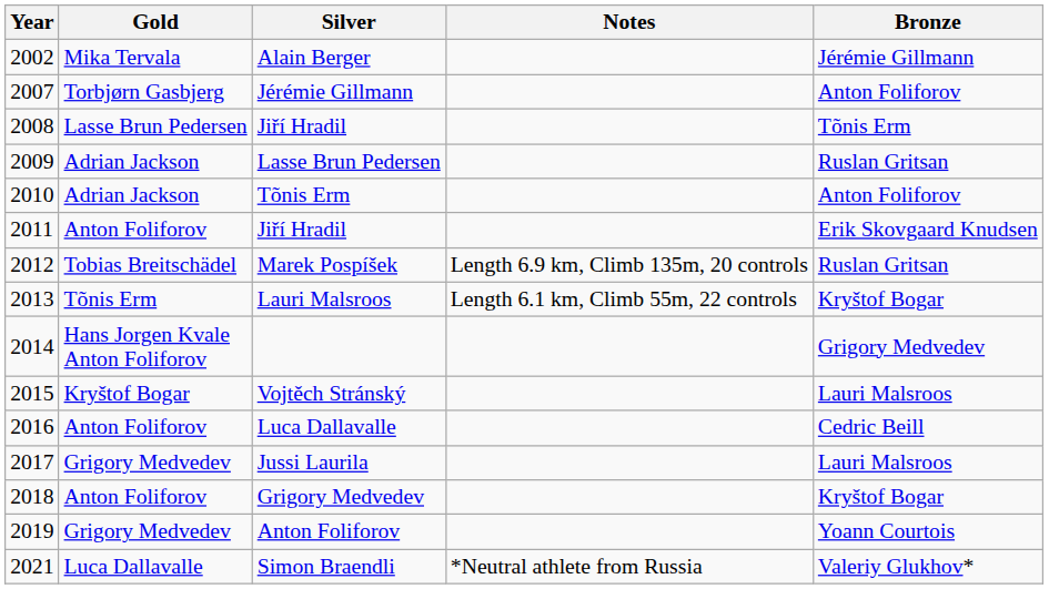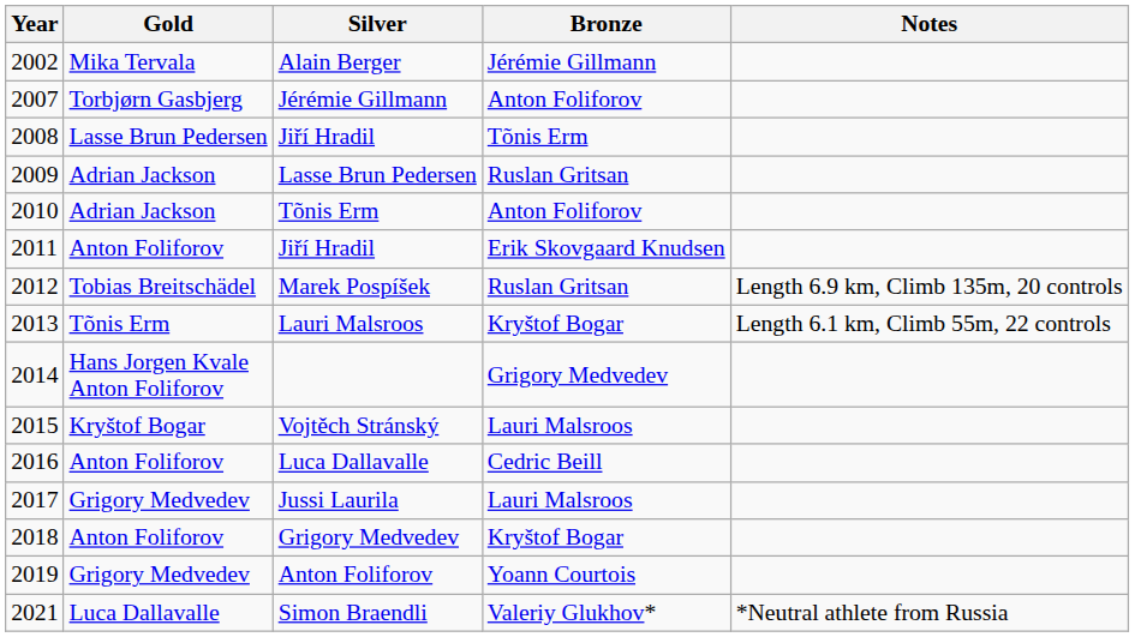 <table class="wikitable">
 <tr>
 <th>Year</th>
 <th>Gold</th>
 <th>Silver</th>
+<th>Bronze</th>
 <th>Notes</th>
-<th>Bronze</th>
 </tr>
 <tr>
 <td>2002</td>
 <td> <a href='#'>Mika Tervala</a></td>
 <td> <a href='#'>Alain Berger</a></td>
+<td> <a href='#'>Jérémie Gillmann</a></td>
 <td></td>
-<td> <a href='#'>Jérémie Gillmann</a></td>
 </tr>
 <tr>
 <td>2007</td>
 <td> <a href='#'>Torbjørn Gasbjerg</a></td>
 <td> <a href='#'>Jérémie Gillmann</a></td>
+<td> <a href='#'>Anton Foliforov</a></td>
 <td></td>
-<td> <a href='#'>Anton Foliforov</a></td>
 </tr>
 <tr>
 <td>2008</td>
 <td> <a href='#'>Lasse Brun Pedersen</a></td>
 <td> <a href='#'>Jiří Hradil</a></td>
+<td> <a href='#'>Tõnis Erm</a></td>
 <td></td>
-<td> <a href='#'>Tõnis Erm</a></td>
 </tr>
 <tr>
 <td>2009</td>
 <td> <a href='#'>Adrian Jackson</a></td>
 <td> <a href='#'>Lasse Brun Pedersen</a></td>
+<td> <a href='#'>Ruslan Gritsan</a></td>
 <td></td>
-<td> <a href='#'>Ruslan Gritsan</a></td>
 </tr>
 <tr>
 <td>2010</td>
 <td> <a href='#'>Adrian Jackson</a></td>
 <td> <a href='#'>Tõnis Erm</a></td>
+<td> <a href='#'>Anton Foliforov</a></td>
 <td></td>
-<td> <a href='#'>Anton Foliforov</a></td>
 </tr>
 <tr>
 <td>2011</td>
 <td> <a href='#'>Anton Foliforov</a></td>
 <td> <a href='#'>Jiří Hradil</a></td>
+<td> <a href='#'>Erik Skovgaard Knudsen</a></td>
 <td></td>
-<td> <a href='#'>Erik Skovgaard Knudsen</a></td>
 </tr>
 <tr>
 <td>2012</td>
 <td> <a href='#'>Tobias Breitschädel</a></td>
 <td> <a href='#'>Marek Pospíšek</a></td>
+<td> <a href='#'>Ruslan Gritsan</a></td>
 <td>Length 6.9 km, Climb 135m, 20 controls</td>
-<td> <a href='#'>Ruslan Gritsan</a></td>
 </tr>
 <tr>
 <td>2013</td>
 <td> <a href='#'>Tõnis Erm</a></td>
 <td> <a href='#'>Lauri Malsroos</a></td>
+<td> <a href='#'>Kryštof Bogar</a></td>
 <td>Length 6.1 km, Climb 55m, 22 controls</td>
-<td> <a href='#'>Kryštof Bogar</a></td>
 </tr>
 <tr>
 <td>2014</td>
 <td> <a href='#'>Hans Jorgen Kvale</a> <br>  <a href='#'>Anton Foliforov</a></td>
 <td></td>
+<td> <a href='#'>Grigory Medvedev</a></td>
 <td></td>
-<td> <a href='#'>Grigory Medvedev</a></td>
 </tr>
 <tr>
 <td>2015</td>
 <td> <a href='#'>Kryštof Bogar</a></td>
 <td> <a href='#'>Vojtěch Stránský</a></td>
+<td> <a href='#'>Lauri Malsroos</a></td>
 <td></td>
-<td> <a href='#'>Lauri Malsroos</a></td>
 </tr>
 <tr>
 <td>2016</td>
 <td> <a href='#'>Anton Foliforov</a></td>
 <td> <a href='#'>Luca Dallavalle</a></td>
+<td> <a href='#'>Cedric Beill</a></td>
 <td></td>
-<td> <a href='#'>Cedric Beill</a></td>
 </tr>
 <tr>
 <td>2017</td>
 <td> <a href='#'>Grigory Medvedev</a></td>
 <td> <a href='#'>Jussi Laurila</a></td>
+<td> <a href='#'>Lauri Malsroos</a></td>
 <td></td>
-<td> <a href='#'>Lauri Malsroos</a></td>
 </tr>
 <tr>
 <td>2018</td>
 <td> <a href='#'>Anton Foliforov</a></td>
 <td> <a href='#'>Grigory Medvedev</a></td>
+<td> <a href='#'>Kryštof Bogar</a></td>
 <td></td>
-<td> <a href='#'>Kryštof Bogar</a></td>
 </tr>
 <tr>
 <td>2019</td>
 <td> <a href='#'>Grigory Medvedev</a></td>
 <td> <a href='#'>Anton Foliforov</a></td>
+<td> <a href='#'>Yoann Courtois</a></td>
 <td></td>
-<td> <a href='#'>Yoann Courtois</a></td>
 </tr>
 <tr>
 <td>2021</td>
 <td> <a href='#'>Luca Dallavalle</a></td>
 <td> <a href='#'>Simon Braendli</a></td>
+<td> <a href='#'>Valeriy Glukhov</a>*</td>
 <td>*Neutral athlete from Russia</td>
-<td> <a href='#'>Valeriy Glukhov</a>*</td>
 </tr>
 </table>
